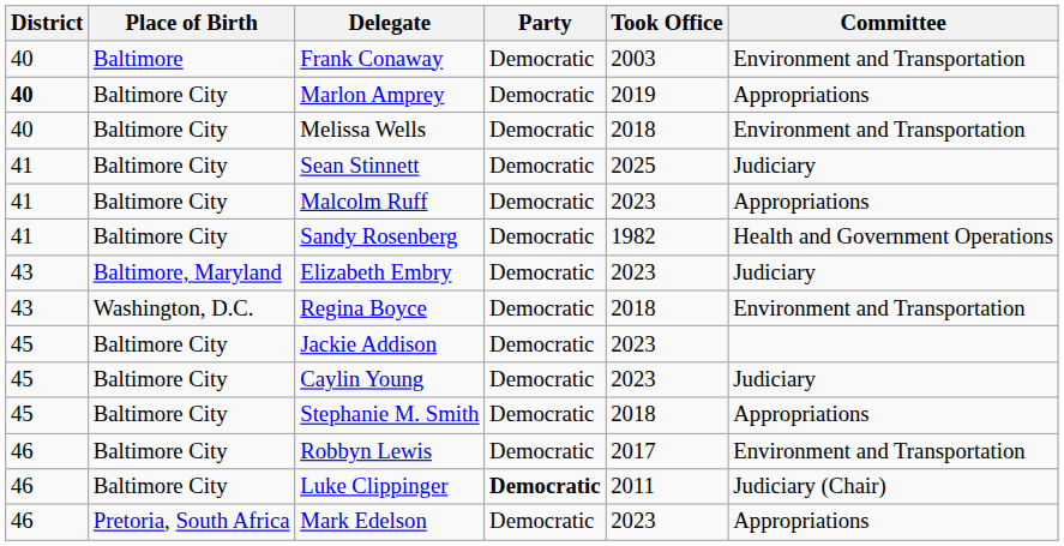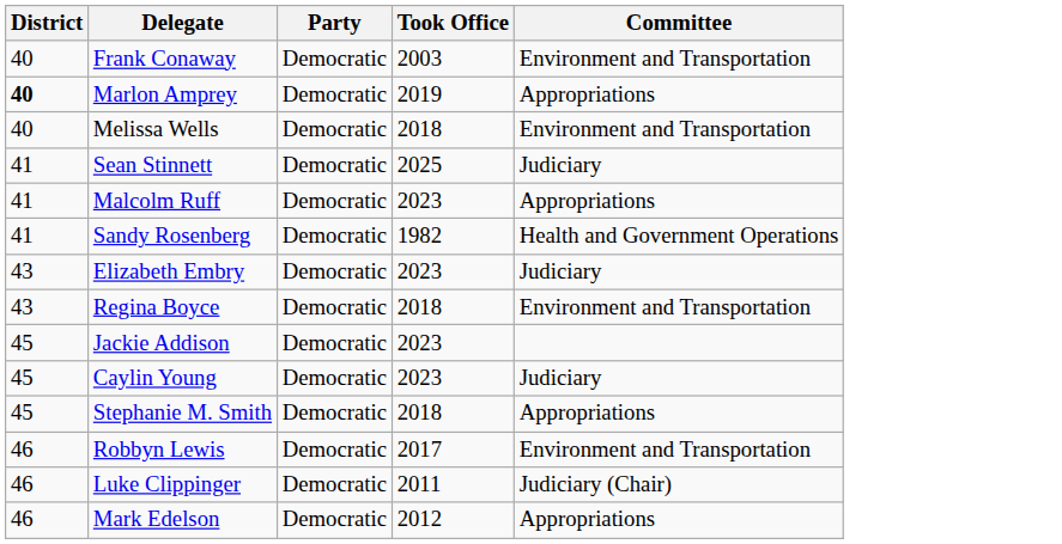 <table class="sortable wikitable">
 <tr>
 <th>District</th>
-<th>Place of Birth</th>
 <th>Delegate</th>
 <th>Party</th>
 <th>Took Office</th>
 <th>Committee</th>
 </tr>
 <tr>
 <td>40</td>
-<td><a href='#'>Baltimore</a></td>
 <td> <a href='#'>Frank Conaway</a></td>
 <td>Democratic</td>
 <td>2003</td>
 <td>Environment and Transportation</td>
 </tr>
 <tr>
 <td><strong>40</strong></td>
-<td>Baltimore City</td>
 <td> <a href='#'>Marlon Amprey</a></td>
 <td>Democratic</td>
 <td>2019</td>
 <td>Appropriations</td>
 </tr>
 <tr>
 <td>40</td>
-<td>Baltimore City</td>
 <td> Melissa Wells</td>
 <td>Democratic</td>
 <td>2018</td>
 <td>Environment and Transportation</td>
 </tr>
 <tr>
 <td>41</td>
-<td>Baltimore City</td>
 <td> <a href='#'>Sean Stinnett</a></td>
 <td>Democratic</td>
 <td>2025</td>
 <td>Judiciary</td>
 </tr>
 <tr>
 <td>41</td>
-<td>Baltimore City</td>
 <td> <a href='#'>Malcolm Ruff</a></td>
 <td>Democratic</td>
 <td>2023</td>
 <td>Appropriations</td>
 </tr>
 <tr>
 <td>41</td>
-<td>Baltimore City</td>
 <td> <a href='#'>Sandy Rosenberg</a></td>
 <td>Democratic</td>
 <td>1982</td>
 <td>Health and Government Operations</td>
 </tr>
 <tr>
 <td>43</td>
-<td><a href='#'>Baltimore, Maryland</a></td>
 <td> <a href='#'>Elizabeth Embry</a></td>
 <td>Democratic</td>
 <td>2023</td>
 <td>Judiciary</td>
 </tr>
 <tr>
 <td>43</td>
-<td>Washington, D.C.</td>
 <td> <a href='#'>Regina Boyce</a></td>
 <td>Democratic</td>
 <td>2018</td>
 <td>Environment and Transportation</td>
 </tr>
 <tr>
 <td>45</td>
-<td>Baltimore City</td>
 <td> <a href='#'>Jackie Addison</a></td>
 <td>Democratic</td>
 <td>2023</td>
 <td></td>
 </tr>
 <tr>
 <td>45</td>
-<td>Baltimore City</td>
 <td> <a href='#'>Caylin Young</a></td>
 <td>Democratic</td>
 <td>2023</td>
 <td>Judiciary</td>
 </tr>
 <tr>
 <td>45</td>
-<td>Baltimore City</td>
 <td> <a href='#'>Stephanie M. Smith</a></td>
 <td>Democratic</td>
 <td>2018</td>
 <td>Appropriations</td>
 </tr>
 <tr>
 <td>46</td>
-<td>Baltimore City</td>
 <td> <a href='#'>Robbyn Lewis</a></td>
 <td>Democratic</td>
 <td>2017</td>
 <td>Environment and Transportation</td>
 </tr>
 <tr>
 <td>46</td>
-<td>Baltimore City</td>
 <td> <a href='#'>Luke Clippinger</a></td>
-<td><strong>Democratic</strong></td>
+<td>Democratic</td>
 <td>2011</td>
 <td>Judiciary (Chair)</td>
 </tr>
 <tr>
 <td>46</td>
-<td><a href='#'>Pretoria</a>, <a href='#'>South Africa</a></td>
 <td> <a href='#'>Mark Edelson</a></td>
 <td>Democratic</td>
-<td>2023</td>
+<td>2012</td>
 <td>Appropriations</td>
 </tr>
 </table>
